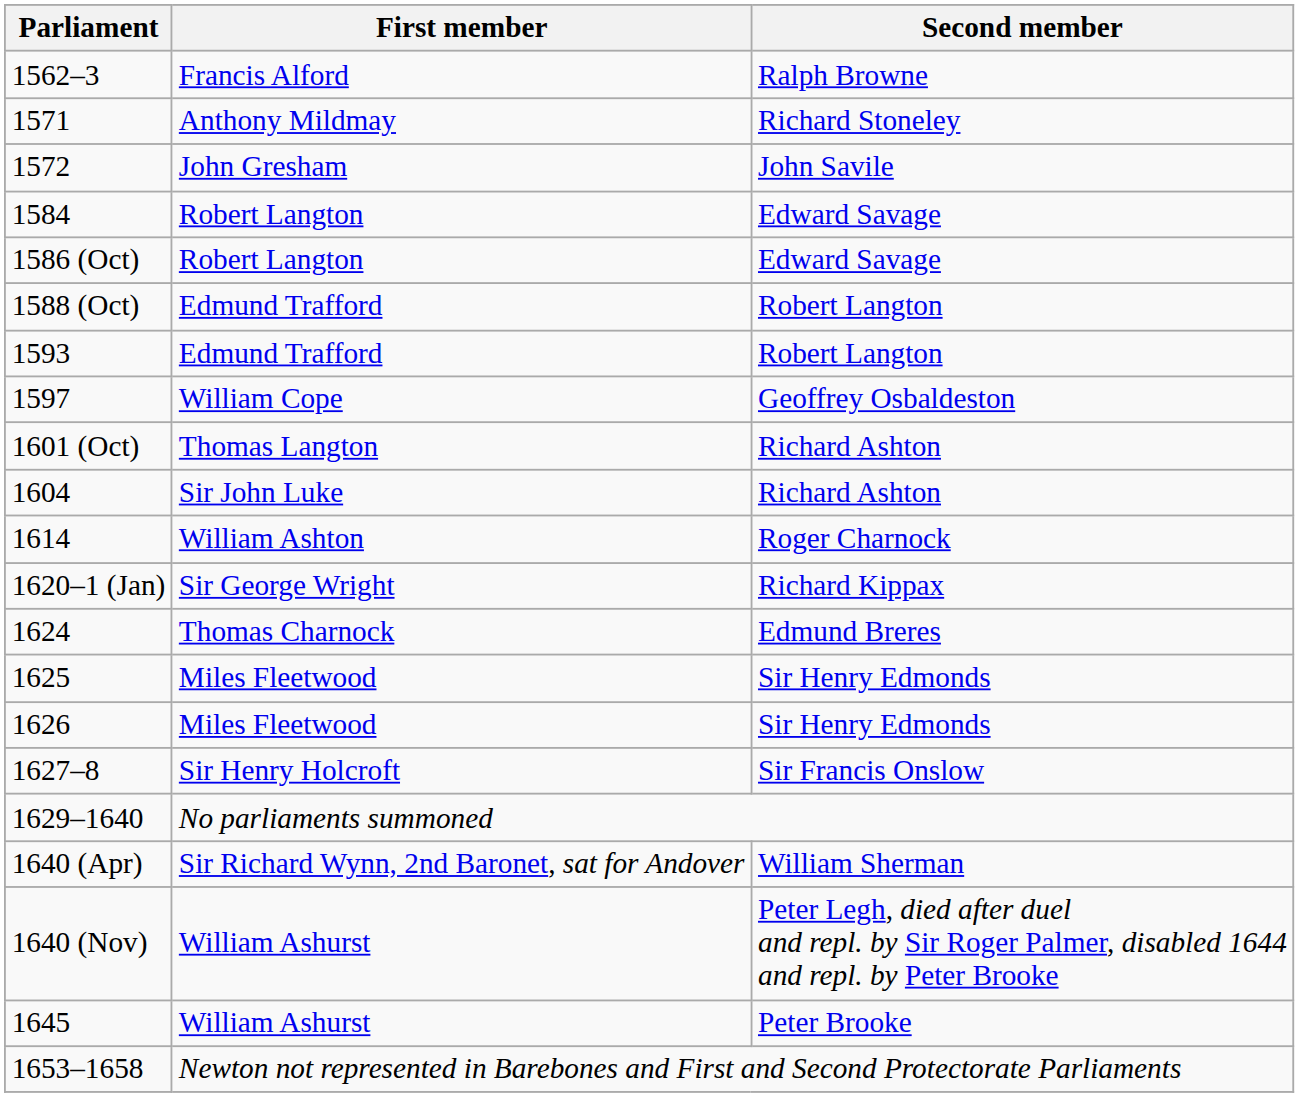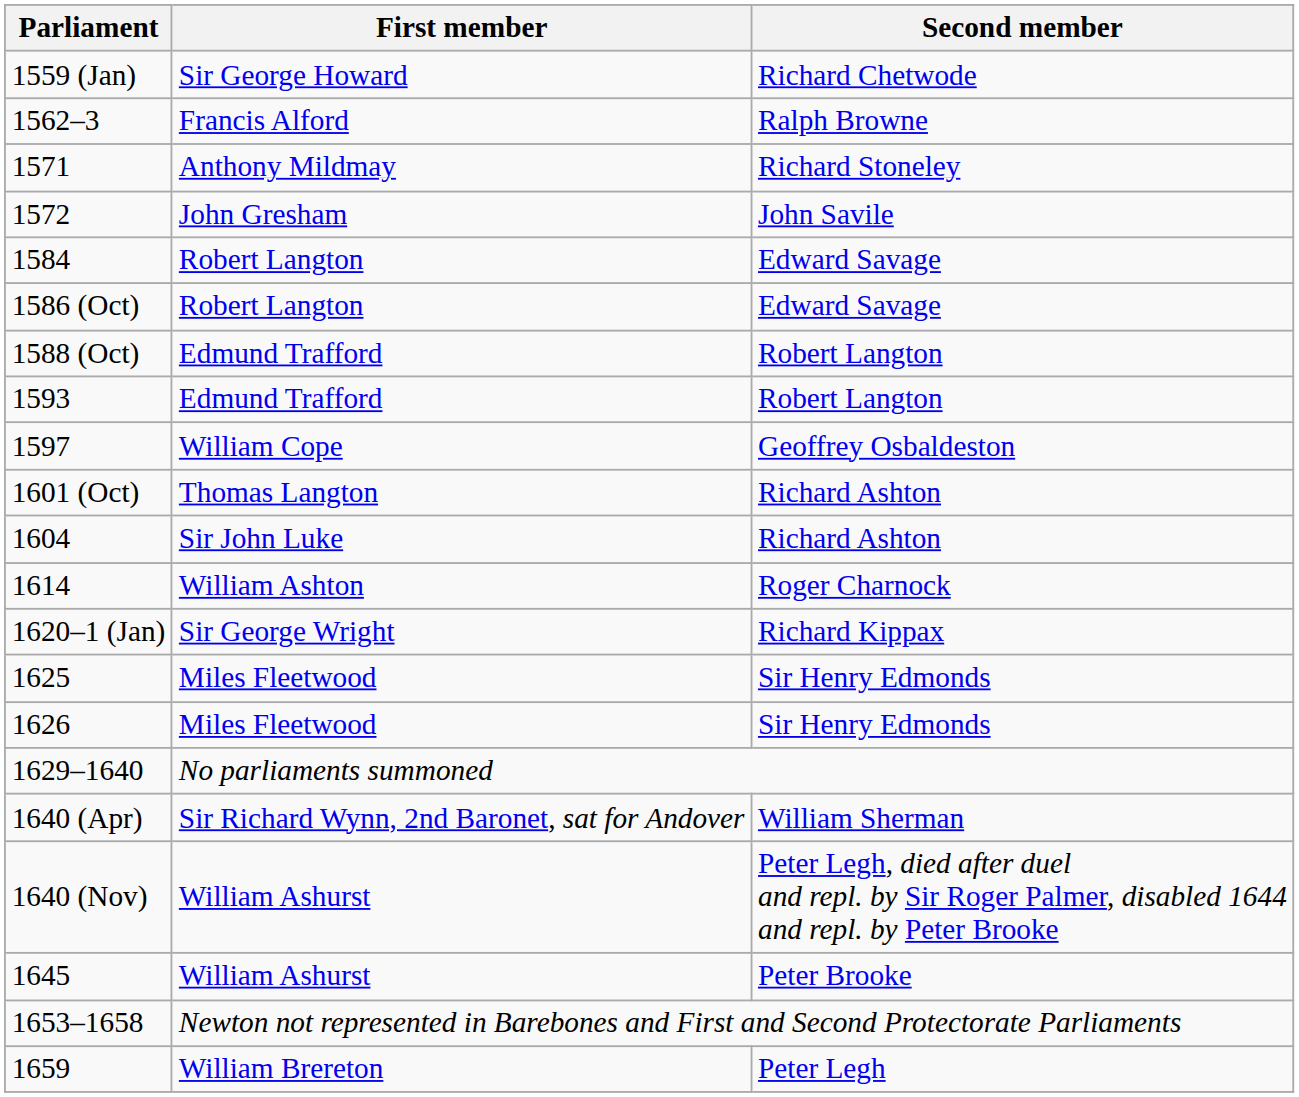 <table class="wikitable">
 <tr>
 <th>Parliament</th>
 <th>First member</th>
 <th>Second member</th>
+</tr>
+<tr>
+<td>1559 (Jan)</td>
+<td><a href='#'>Sir George Howard</a></td>
+<td><a href='#'>Richard Chetwode</a></td>
 </tr>
 <tr>
 <td>1562–3</td>
 <td><a href='#'>Francis Alford</a></td>
 <td><a href='#'>Ralph Browne</a></td>
 </tr>
 <tr>
 <td>1571</td>
 <td><a href='#'>Anthony Mildmay</a></td>
 <td><a href='#'>Richard Stoneley</a></td>
 </tr>
 <tr>
 <td>1572</td>
 <td><a href='#'>John Gresham</a></td>
 <td><a href='#'>John Savile</a></td>
 </tr>
 <tr>
 <td>1584</td>
 <td><a href='#'>Robert Langton</a></td>
 <td><a href='#'>Edward Savage</a></td>
 </tr>
 <tr>
 <td>1586 (Oct)</td>
 <td><a href='#'>Robert Langton</a></td>
 <td><a href='#'>Edward Savage</a></td>
 </tr>
 <tr>
 <td>1588 (Oct)</td>
 <td><a href='#'>Edmund Trafford</a></td>
 <td><a href='#'>Robert Langton</a></td>
 </tr>
 <tr>
 <td>1593</td>
 <td><a href='#'>Edmund Trafford</a></td>
 <td><a href='#'>Robert Langton</a></td>
 </tr>
 <tr>
 <td>1597</td>
 <td><a href='#'>William Cope</a></td>
 <td><a href='#'>Geoffrey Osbaldeston</a></td>
 </tr>
 <tr>
 <td>1601 (Oct)</td>
 <td><a href='#'>Thomas Langton</a></td>
 <td><a href='#'>Richard Ashton</a></td>
 </tr>
 <tr>
 <td>1604</td>
 <td><a href='#'>Sir John Luke</a></td>
 <td><a href='#'>Richard Ashton</a>  </td>
 </tr>
 <tr>
 <td>1614</td>
 <td><a href='#'>William Ashton</a></td>
 <td><a href='#'>Roger Charnock</a></td>
 </tr>
 <tr>
 <td>1620–1 (Jan)</td>
 <td><a href='#'>Sir George Wright</a></td>
 <td><a href='#'>Richard Kippax</a></td>
 </tr>
 <tr>
-<td>1624</td>
-<td><a href='#'>Thomas Charnock</a></td>
-<td><a href='#'>Edmund Breres</a>  </td>
-</tr>
-<tr>
 <td>1625</td>
 <td><a href='#'>Miles Fleetwood</a></td>
 <td><a href='#'>Sir Henry Edmonds</a>  </td>
 </tr>
 <tr>
 <td>1626</td>
 <td><a href='#'>Miles Fleetwood</a></td>
 <td><a href='#'>Sir Henry Edmonds</a>   </td>
-</tr>
-<tr>
-<td>1627–8</td>
-<td><a href='#'>Sir Henry Holcroft</a></td>
-<td><a href='#'>Sir Francis Onslow</a>  </td>
 </tr>
 <tr>
 <td>1629–1640</td>
 <td colspan = "2"><em>No parliaments summoned</em></td>
 </tr>
 <tr>
 <td>1640 (Apr)</td>
 <td><a href='#'>Sir Richard Wynn, 2nd Baronet</a>, <em>sat for Andover</em></td>
 <td><a href='#'>William Sherman</a></td>
 </tr>
 <tr>
 <td>1640 (Nov)</td>
 <td><a href='#'>William Ashurst</a></td>
 <td><a href='#'>Peter Legh</a>, <em>died after duel <br> and repl. by</em> <a href='#'>Sir Roger Palmer</a>, <em>disabled 1644 <br> and repl. by</em> <a href='#'>Peter Brooke</a></td>
 </tr>
 <tr>
 <td>1645</td>
 <td><a href='#'>William Ashurst</a></td>
 <td><a href='#'>Peter Brooke</a></td>
 </tr>
 <tr>
 <td>1653–1658</td>
 <td colspan = "2"><em>Newton not represented in Barebones and First and Second Protectorate Parliaments</em></td>
 </tr>
+<tr>
+<td>1659</td>
+<td><a href='#'>William Brereton</a></td>
+<td><a href='#'>Peter Legh</a></td>
+</tr>
 </table>
